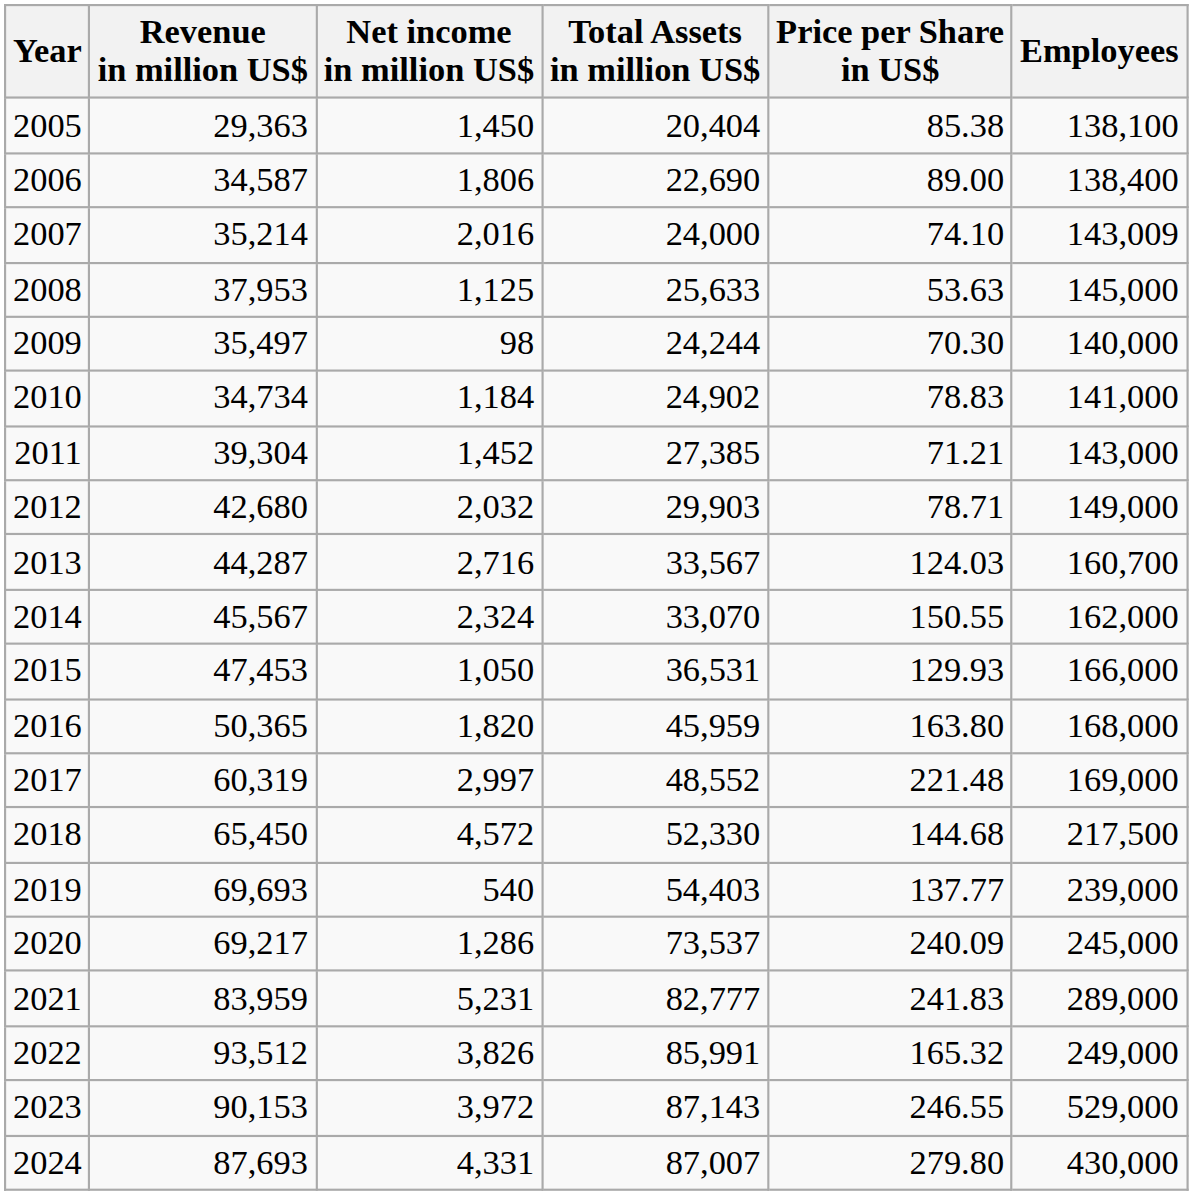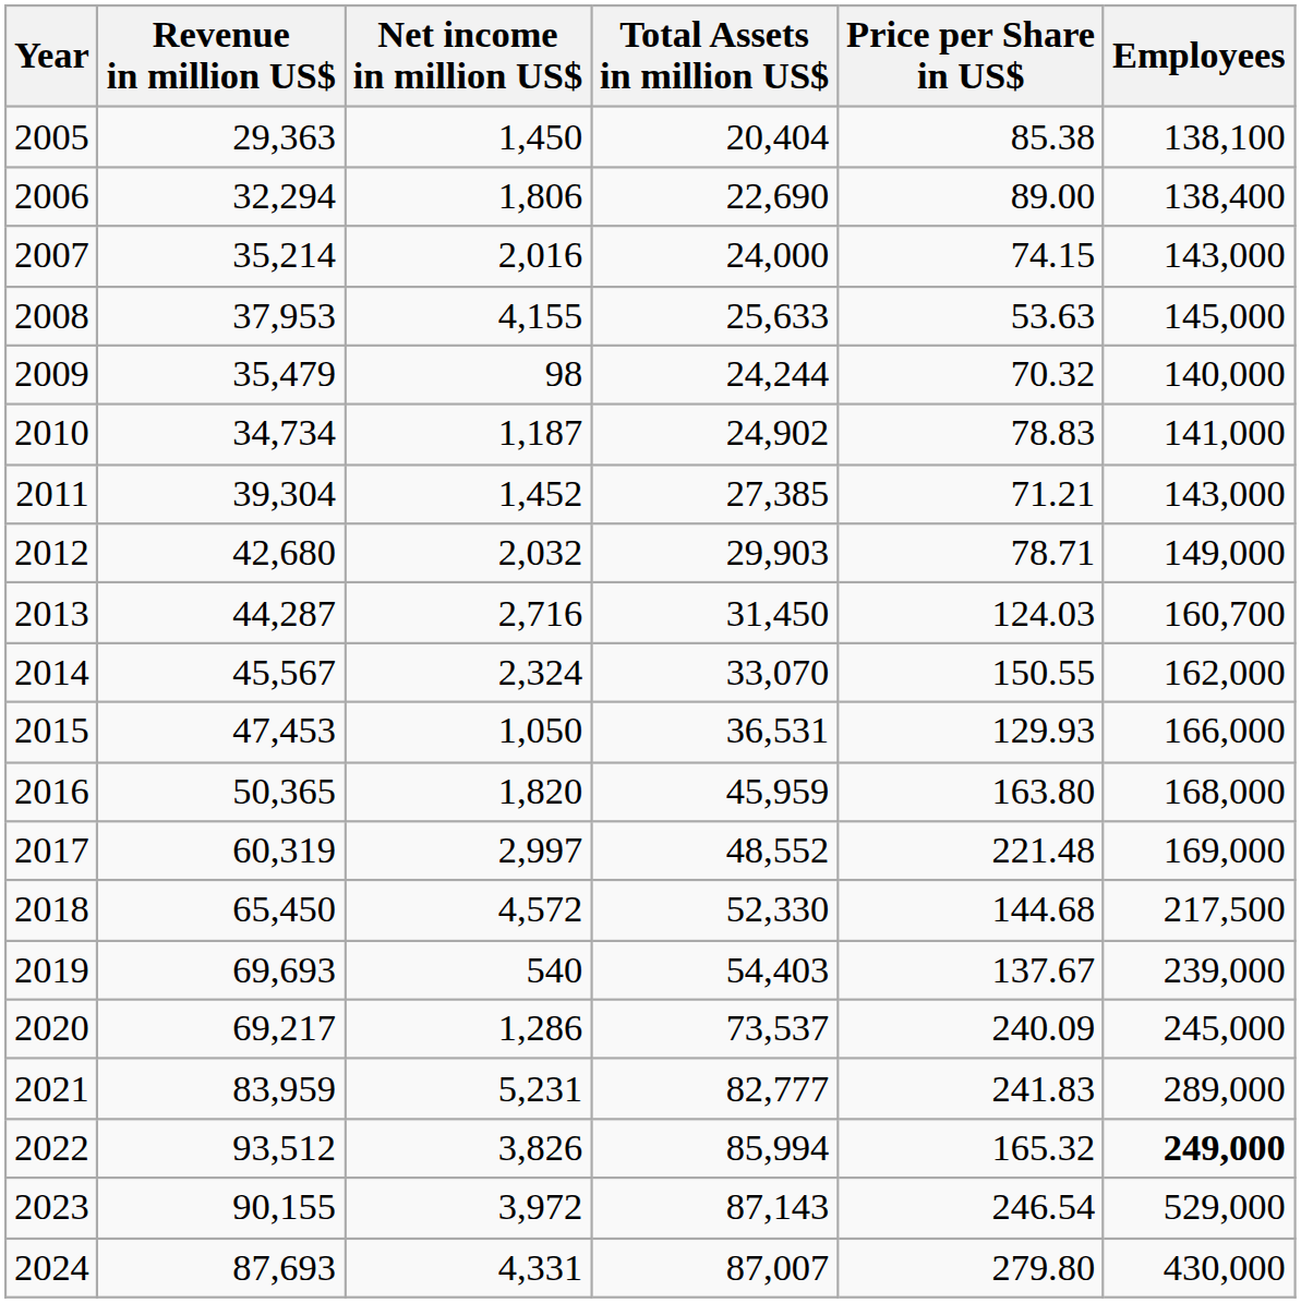 <table class="wikitable float-left" style="text-align: right;">
 <tr>
 <th>Year</th>
 <th>Revenue<br>in million US$</th>
 <th>Net income<br>in million US$</th>
 <th>Total Assets<br>in million US$</th>
 <th>Price per Share<br>in US$</th>
 <th>Employees</th>
 </tr>
 <tr>
 <td>2005</td>
 <td>29,363</td>
 <td>1,450</td>
 <td>20,404</td>
 <td>85.38</td>
 <td>138,100</td>
 </tr>
 <tr>
 <td>2006</td>
-<td>34,587</td>
+<td>32,294</td>
 <td>1,806</td>
 <td>22,690</td>
 <td>89.00</td>
 <td>138,400</td>
 </tr>
 <tr>
 <td>2007</td>
 <td>35,214</td>
 <td>2,016</td>
 <td>24,000</td>
-<td>74.10</td>
-<td>143,009</td>
+<td>74.15</td>
+<td>143,000</td>
 </tr>
 <tr>
 <td>2008</td>
 <td>37,953</td>
-<td>1,125</td>
+<td>4,155</td>
 <td>25,633</td>
 <td>53.63</td>
 <td>145,000</td>
 </tr>
 <tr>
 <td>2009</td>
-<td>35,497</td>
+<td>35,479</td>
 <td>98</td>
 <td>24,244</td>
-<td>70.30</td>
+<td>70.32</td>
 <td>140,000</td>
 </tr>
 <tr>
 <td>2010</td>
 <td>34,734</td>
-<td>1,184</td>
+<td>1,187</td>
 <td>24,902</td>
 <td>78.83</td>
 <td>141,000</td>
 </tr>
 <tr>
 <td>2011</td>
 <td>39,304</td>
 <td>1,452</td>
 <td>27,385</td>
 <td>71.21</td>
 <td>143,000</td>
 </tr>
 <tr>
 <td>2012</td>
 <td>42,680</td>
 <td>2,032</td>
 <td>29,903</td>
 <td>78.71</td>
 <td>149,000</td>
 </tr>
 <tr>
 <td>2013</td>
 <td>44,287</td>
 <td>2,716</td>
-<td>33,567</td>
+<td>31,450</td>
 <td>124.03</td>
 <td>160,700</td>
 </tr>
 <tr>
 <td>2014</td>
 <td>45,567</td>
 <td>2,324</td>
 <td>33,070</td>
 <td>150.55</td>
 <td>162,000</td>
 </tr>
 <tr>
 <td>2015</td>
 <td>47,453</td>
 <td>1,050</td>
 <td>36,531</td>
 <td>129.93</td>
 <td>166,000</td>
 </tr>
 <tr>
 <td>2016</td>
 <td>50,365</td>
 <td>1,820</td>
 <td>45,959</td>
 <td>163.80</td>
 <td>168,000</td>
 </tr>
 <tr>
 <td>2017</td>
 <td>60,319</td>
 <td>2,997</td>
 <td>48,552</td>
 <td>221.48</td>
 <td>169,000</td>
 </tr>
 <tr>
 <td>2018</td>
 <td>65,450</td>
 <td>4,572</td>
 <td>52,330</td>
 <td>144.68</td>
 <td>217,500</td>
 </tr>
 <tr>
 <td>2019</td>
 <td>69,693</td>
 <td>540</td>
 <td>54,403</td>
-<td>137.77</td>
+<td>137.67</td>
 <td>239,000</td>
 </tr>
 <tr>
 <td>2020</td>
 <td>69,217</td>
 <td>1,286</td>
 <td>73,537</td>
 <td>240.09</td>
 <td>245,000</td>
 </tr>
 <tr>
 <td>2021</td>
 <td>83,959</td>
 <td>5,231</td>
 <td>82,777</td>
 <td>241.83</td>
 <td>289,000</td>
 </tr>
 <tr>
 <td>2022</td>
 <td>93,512</td>
 <td>3,826</td>
-<td>85,991</td>
+<td>85,994</td>
 <td>165.32</td>
-<td>249,000</td>
+<td><strong>249,000</strong></td>
 </tr>
 <tr>
 <td>2023</td>
-<td>90,153</td>
+<td>90,155</td>
 <td>3,972</td>
 <td>87,143</td>
-<td>246.55</td>
+<td>246.54</td>
 <td>529,000</td>
 </tr>
 <tr>
 <td>2024</td>
 <td>87,693</td>
 <td>4,331</td>
 <td>87,007</td>
 <td>279.80</td>
 <td>430,000</td>
 </tr>
 </table>
